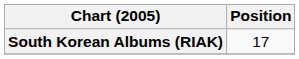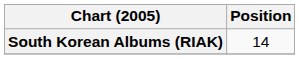 <table class="wikitable plainrowheaders">
 <tr>
 <th>Chart (2005)</th>
 <th>Position</th>
 </tr>
 <tr>
 <th scope="row">South Korean Albums (RIAK)</th>
-<td style="text-align:center;">17</td>
+<td style="text-align:center;">14</td>
 </tr>
 <tr>
 </tr>
 </table>
